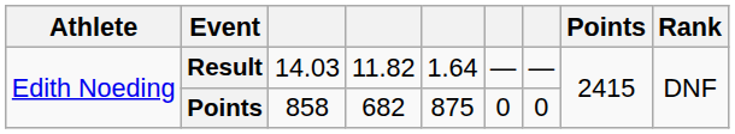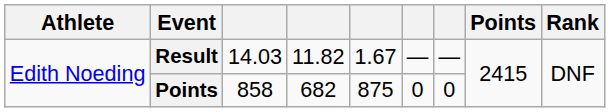 <table class=wikitable style=font-size:90%;text-align:center>
 <tr>
 <th>Athlete</th>
 <th>Event</th>
 <th></th>
 <th></th>
 <th></th>
 <th></th>
 <th></th>
 <th>Points</th>
 <th>Rank</th>
 </tr>
 <tr>
 <td rowspan=2 align=left><a href='#'>Edith Noeding</a></td>
 <th style=font-size:95%>Result</th>
 <td>14.03</td>
 <td>11.82</td>
-<td>1.64</td>
+<td>1.67</td>
 <td>—</td>
 <td>—</td>
 <td rowspan=2>2415</td>
 <td rowspan=2>DNF</td>
 </tr>
 <tr>
 <th style=font-size:95%>Points</th>
 <td>858</td>
 <td>682</td>
 <td>875</td>
 <td>0</td>
 <td>0</td>
 </tr>
 </table>
